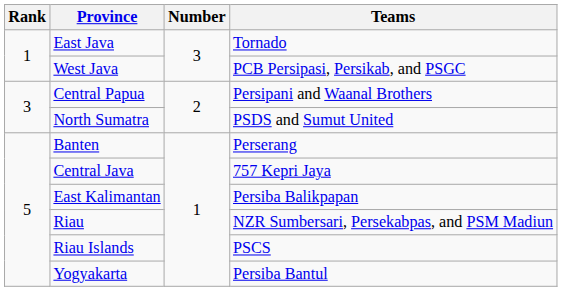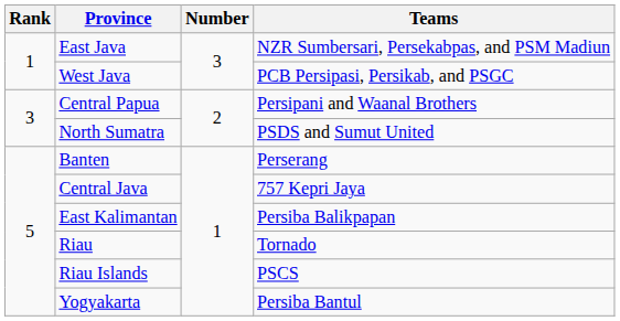 <table class="wikitable">
 <tr>
 <th>Rank</th>
 <th><a href='#'>Province</a></th>
 <th>Number</th>
 <th>Teams</th>
 </tr>
 <tr>
 <td rowspan=2 align=center>1</td>
 <td> <a href='#'>East Java</a></td>
 <td rowspan=2 align=center>3</td>
-<td><a href='#'>Tornado</a></td>
+<td><a href='#'>NZR Sumbersari</a>, <a href='#'>Persekabpas</a>, and <a href='#'>PSM Madiun</a></td>
 </tr>
 <tr>
 <td> <a href='#'>West Java</a></td>
 <td><a href='#'>PCB Persipasi</a>, <a href='#'>Persikab</a>, and <a href='#'>PSGC</a></td>
 </tr>
 <tr>
 <td rowspan=2 align=center>3</td>
 <td> <a href='#'>Central Papua</a></td>
 <td rowspan=2 align=center>2</td>
 <td><a href='#'>Persipani</a> and <a href='#'>Waanal Brothers</a></td>
 </tr>
 <tr>
 <td> <a href='#'>North Sumatra</a></td>
 <td><a href='#'>PSDS</a> and <a href='#'>Sumut United</a></td>
 </tr>
 <tr>
 <td rowspan=6 align=center>5</td>
 <td> <a href='#'>Banten</a></td>
 <td rowspan=6 align=center>1</td>
 <td><a href='#'>Perserang</a></td>
 </tr>
 <tr>
 <td> <a href='#'>Central Java</a></td>
 <td><a href='#'>757 Kepri Jaya</a></td>
 </tr>
 <tr>
 <td> <a href='#'>East Kalimantan</a></td>
 <td><a href='#'>Persiba Balikpapan</a></td>
 </tr>
 <tr>
 <td> <a href='#'>Riau</a></td>
-<td><a href='#'>NZR Sumbersari</a>, <a href='#'>Persekabpas</a>, and <a href='#'>PSM Madiun</a></td>
+<td><a href='#'>Tornado</a></td>
 </tr>
 <tr>
 <td> <a href='#'>Riau Islands</a></td>
 <td><a href='#'>PSCS</a></td>
 </tr>
 <tr>
 <td> <a href='#'>Yogyakarta</a></td>
 <td><a href='#'>Persiba Bantul</a></td>
 </tr>
 </table>
